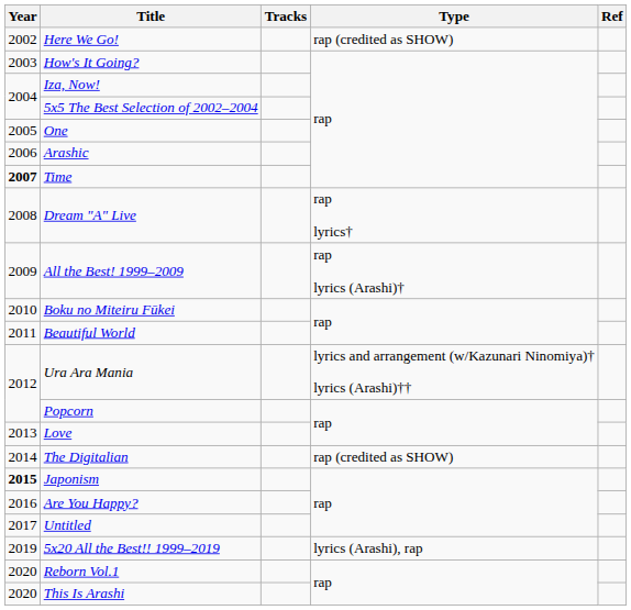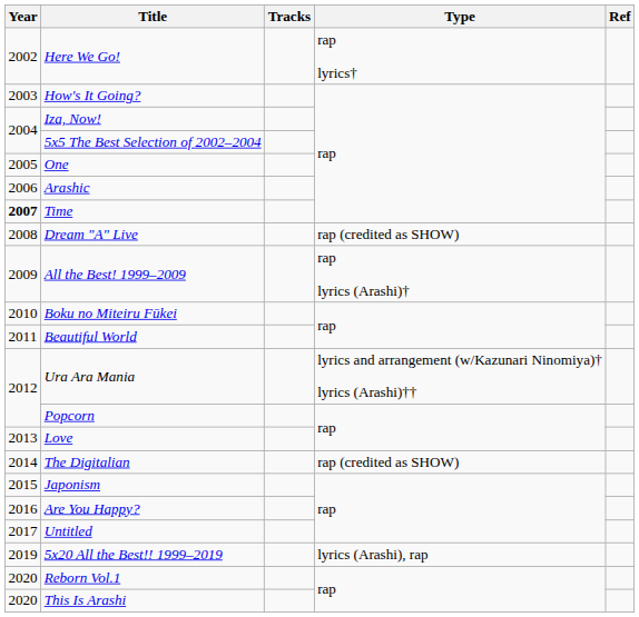 <table class="wikitable sortable">
 <tr>
 <th>Year</th>
 <th>Title</th>
 <th>Tracks</th>
 <th>Type</th>
 <th>Ref</th>
 </tr>
 <tr>
 <td>2002</td>
 <td><em><a href='#'>Here We Go!</a></em></td>
 <td style="font-size: 85%;"></td>
-<td>rap (credited as SHOW)</td>
+<td>rap<br><br>lyrics†</td>
 <td></td>
 </tr>
 <tr>
 <td>2003</td>
 <td><em><a href='#'>How's It Going?</a></em></td>
 <td style="font-size: 85%;"></td>
 <td rowspan="6">rap</td>
 <td></td>
 </tr>
 <tr>
 <td rowspan="2">2004</td>
 <td><em><a href='#'>Iza, Now!</a></em></td>
 <td style="font-size: 85%;"></td>
 <td></td>
 </tr>
 <tr>
 <td><em><a href='#'>5x5 The Best Selection of 2002–2004</a></em></td>
 <td style="font-size: 85%;"></td>
 <td></td>
 </tr>
 <tr>
 <td>2005</td>
 <td><em><a href='#'>One</a></em></td>
 <td style="font-size: 85%;"></td>
 <td></td>
 </tr>
 <tr>
 <td>2006</td>
 <td><em><a href='#'>Arashic</a></em></td>
 <td style="font-size: 85%;"></td>
 <td></td>
 </tr>
 <tr>
 <td><strong>2007</strong></td>
 <td><em><a href='#'>Time</a></em></td>
 <td style="font-size: 85%;"></td>
 <td></td>
 </tr>
 <tr>
 <td>2008</td>
 <td><em><a href='#'>Dream "A" Live</a></em></td>
 <td style="font-size: 85%;"></td>
-<td>rap<br><br>lyrics†</td>
+<td>rap (credited as SHOW)</td>
 <td></td>
 </tr>
 <tr>
 <td>2009</td>
 <td><em><a href='#'>All the Best! 1999–2009</a></em></td>
 <td style="font-size: 85%;"></td>
 <td>rap<br><br>lyrics (Arashi)†</td>
 <td></td>
 </tr>
 <tr>
 <td>2010</td>
 <td><em><a href='#'>Boku no Miteiru Fūkei</a></em></td>
 <td style="font-size: 85%;"></td>
 <td rowspan="2">rap</td>
 <td></td>
 </tr>
 <tr>
 <td>2011</td>
 <td><em><a href='#'>Beautiful World</a></em></td>
 <td style="font-size: 85%;"></td>
 <td></td>
 </tr>
 <tr>
 <td rowspan="2">2012</td>
 <td><em>Ura Ara Mania</em></td>
 <td style="font-size: 85%;"></td>
 <td>lyrics and arrangement (w/Kazunari Ninomiya)†<br><br>lyrics (Arashi)††</td>
 <td></td>
 </tr>
 <tr>
 <td><em><a href='#'>Popcorn</a></em></td>
 <td style="font-size: 85%;"></td>
 <td rowspan="2">rap</td>
 <td></td>
 </tr>
 <tr>
 <td>2013</td>
 <td><em><a href='#'>Love</a></em></td>
 <td style="font-size: 85%;"></td>
 <td></td>
 </tr>
 <tr>
 <td>2014</td>
 <td><em><a href='#'>The Digitalian</a></em></td>
 <td style="font-size: 85%;"></td>
 <td>rap (credited as SHOW)</td>
 <td></td>
 </tr>
 <tr>
-<td><strong>2015</strong></td>
+<td>2015</td>
 <td><em><a href='#'>Japonism</a></em></td>
 <td style="font-size: 85%;"></td>
 <td rowspan="3">rap</td>
 <td></td>
 </tr>
 <tr>
 <td>2016</td>
 <td><em><a href='#'>Are You Happy?</a></em></td>
 <td style="font-size: 85%;"></td>
 <td></td>
 </tr>
 <tr>
 <td>2017</td>
 <td><em><a href='#'>Untitled</a></em></td>
 <td style="font-size: 85%;"></td>
 <td></td>
 </tr>
 <tr>
 <td>2019</td>
 <td><em><a href='#'>5x20 All the Best!! 1999–2019</a></em></td>
 <td style="font-size: 85%;"></td>
 <td>lyrics (Arashi), rap</td>
 <td></td>
 </tr>
 <tr>
 <td>2020</td>
 <td><em><a href='#'>Reborn Vol.1</a></em></td>
 <td style="font-size: 85%;"></td>
 <td rowspan="2">rap</td>
 <td></td>
 </tr>
 <tr>
 <td>2020</td>
 <td><em><a href='#'>This Is Arashi</a></em></td>
 <td style="font-size: 85%;"></td>
 <td></td>
 </tr>
 </table>
